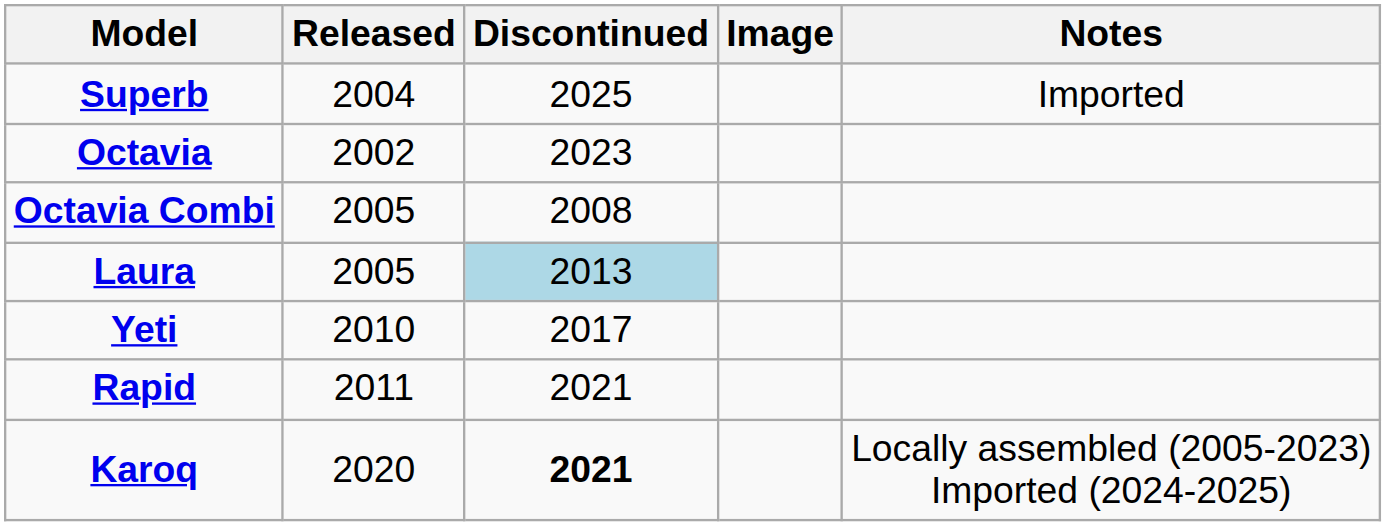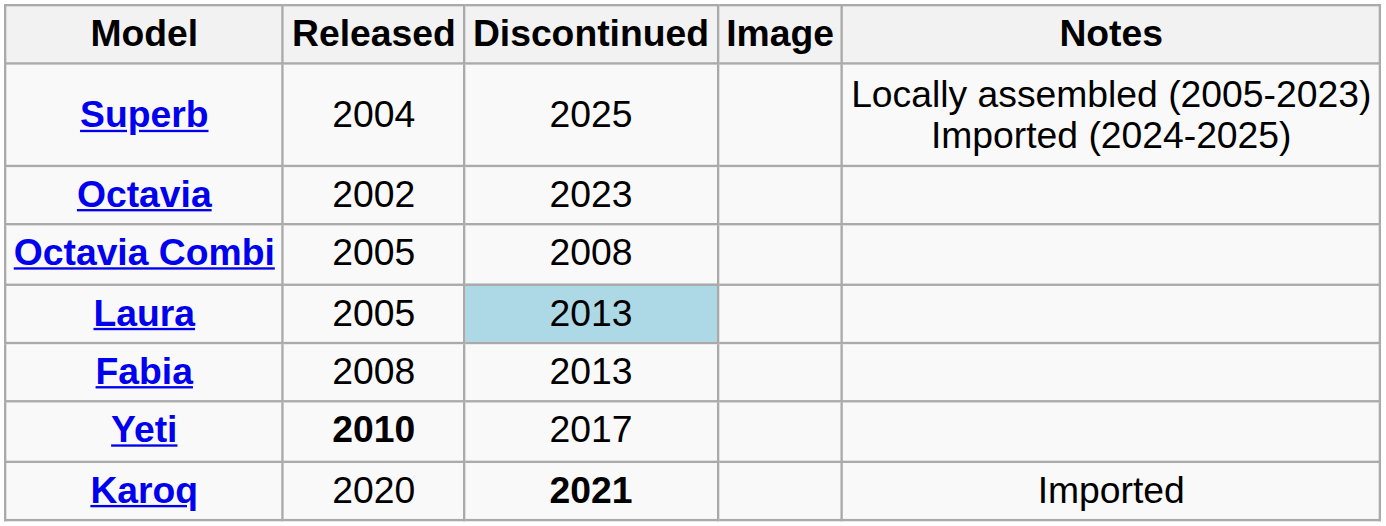 <table class="wikitable" style="text-align:center">
 <tr>
 <th>Model</th>
 <th>Released</th>
 <th>Discontinued</th>
 <th>Image</th>
 <th>Notes</th>
 </tr>
 <tr>
 <td><strong><a href='#'>Superb</a></strong></td>
 <td>2004</td>
 <td>2025</td>
 <td></td>
-<td>Imported</td>
+<td>Locally assembled (2005-2023) <br> Imported (2024-2025)</td>
 </tr>
 <tr>
 <td><strong><a href='#'>Octavia</a></strong></td>
 <td>2002</td>
 <td>2023</td>
 <td></td>
 <td></td>
 </tr>
 <tr>
 <td><strong><a href='#'>Octavia Combi</a></strong></td>
 <td>2005</td>
 <td>2008</td>
 <td></td>
 <td></td>
 </tr>
 <tr>
 <td><strong><a href='#'>Laura</a></strong></td>
 <td>2005</td>
 <td style="background: lightblue;">2013</td>
 <td></td>
 <td></td>
 </tr>
 <tr>
-<td><strong><a href='#'>Yeti</a></strong></td>
-<td>2010</td>
-<td>2017</td>
+<td><strong><a href='#'>Fabia</a></strong></td>
+<td>2008</td>
+<td>2013</td>
 <td></td>
 <td></td>
 </tr>
 <tr>
-<td><strong><a href='#'>Rapid</a></strong></td>
-<td>2011</td>
-<td>2021</td>
+<td><strong><a href='#'>Yeti</a></strong></td>
+<td><strong>2010</strong></td>
+<td>2017</td>
 <td></td>
 <td></td>
 </tr>
 <tr>
 <td><strong><a href='#'>Karoq</a></strong></td>
 <td>2020</td>
 <td><strong>2021</strong></td>
 <td></td>
-<td>Locally assembled (2005-2023) <br> Imported (2024-2025)</td>
+<td>Imported</td>
 </tr>
 </table>
